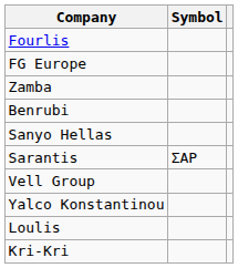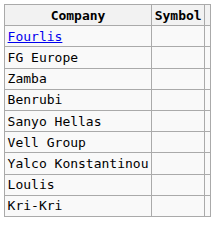 <table class="wikitable">
 <tr>
 <th>Company</th>
 <th>Symbol</th>
 <th></th>
 </tr>
 <tr>
 <td><a href='#'>Fourlis</a></td>
 <td></td>
 <td></td>
 </tr>
 <tr>
 <td>FG Europe</td>
 <td></td>
 <td></td>
 </tr>
 <tr>
 <td>Zamba</td>
 <td></td>
 <td></td>
 </tr>
 <tr>
 <td>Benrubi</td>
 <td></td>
 <td></td>
 </tr>
 <tr>
 <td>Sanyo Hellas</td>
 <td></td>
 <td></td>
 </tr>
 <tr>
-<td>Sarantis</td>
-<td>ΣΑΡ</td>
-<td></td>
-</tr>
-<tr>
 <td>Vell Group</td>
 <td></td>
 <td></td>
 </tr>
 <tr>
 <td>Yalco Konstantinou</td>
 <td></td>
 <td></td>
 </tr>
 <tr>
 <td>Loulis</td>
 <td></td>
 <td></td>
 </tr>
 <tr>
 <td>Kri-Kri</td>
 <td></td>
 <td></td>
 </tr>
 </table>
